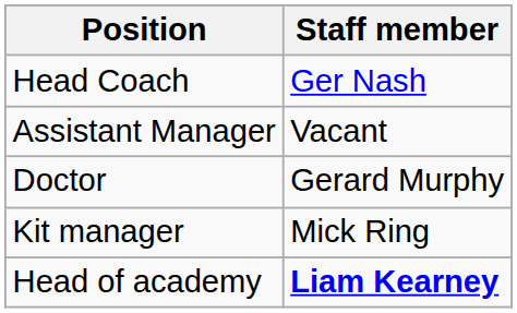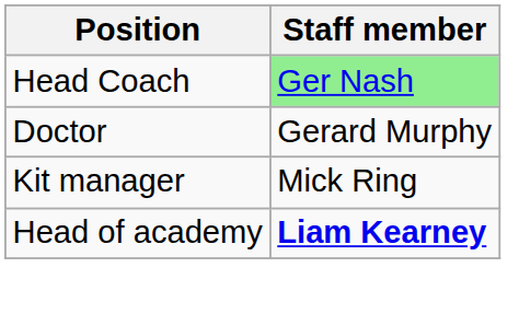 <table class=wikitable>
 <tr>
 <th>Position</th>
 <th>Staff member</th>
 </tr>
 <tr>
 <td>Head Coach</td>
-<td><a href='#'>Ger Nash</a></td>
-</tr>
-<tr>
-<td>Assistant Manager</td>
-<td>Vacant</td>
+<td style="background: lightgreen;"><a href='#'>Ger Nash</a></td>
 </tr>
 <tr>
 <td>Doctor</td>
 <td>Gerard Murphy</td>
 </tr>
 <tr>
 <td>Kit manager</td>
 <td>Mick Ring</td>
 </tr>
 <tr>
 <td>Head of academy</td>
 <td><strong><a href='#'>Liam Kearney</a></strong></td>
 </tr>
 </table>
